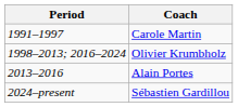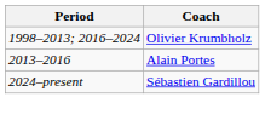 <table class="wikitable">
 <tr>
 <th>Period</th>
 <th>Coach</th>
-</tr>
-<tr>
-<td><em>1991–1997</em></td>
-<td> <a href='#'>Carole Martin</a></td>
 </tr>
 <tr>
 <td><em>1998–2013; 2016–2024</em></td>
 <td> <a href='#'>Olivier Krumbholz</a></td>
 </tr>
 <tr>
 <td><em>2013–2016</em></td>
 <td> <a href='#'>Alain Portes</a></td>
 </tr>
 <tr>
 <td><em>2024–present</em></td>
 <td> <a href='#'>Sébastien Gardillou</a></td>
 </tr>
 </table>
